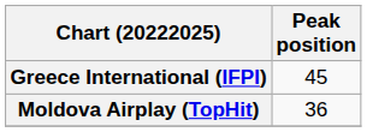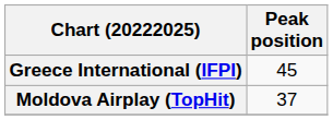 <table class="wikitable plainrowheaders" style="text-align:center">
 <tr>
 <th scope="col">Chart (20222025)</th>
 <th scope="col">Peak<br>position</th>
 </tr>
 <tr>
 <th scope="row">Greece International (<a href='#'>IFPI</a>)</th>
 <td>45</td>
 </tr>
 <tr>
 <th scope="row">Moldova Airplay (<a href='#'>TopHit</a>)</th>
-<td>36</td>
+<td>37</td>
 </tr>
 <tr>
 </tr>
 </table>
